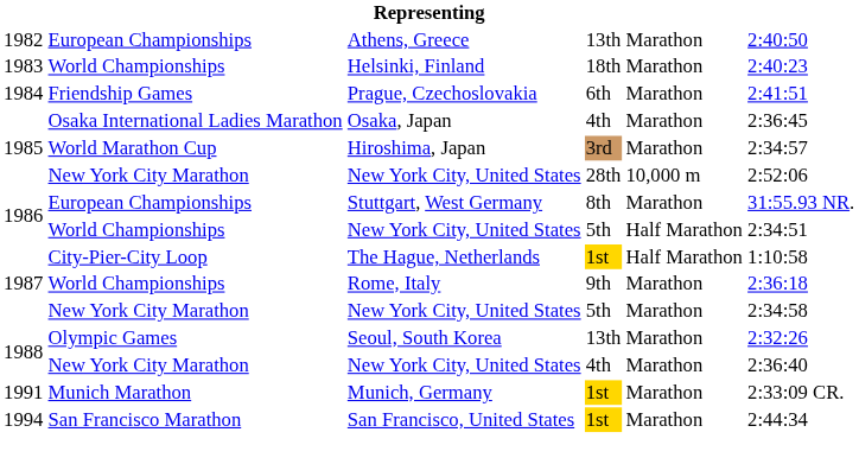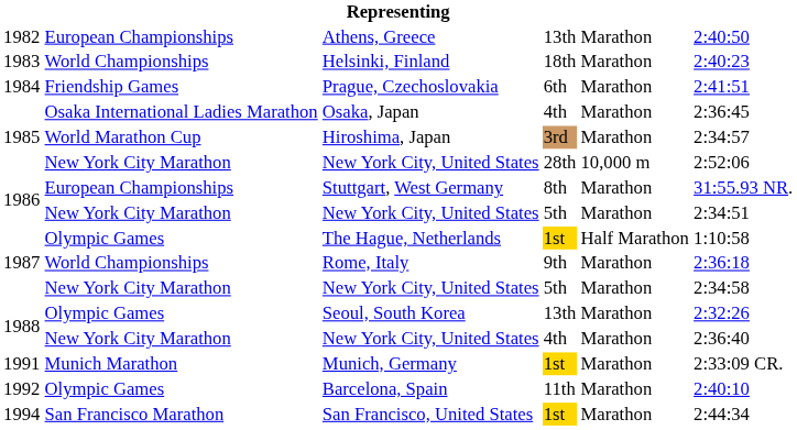 <table>
 <tr>
 <th colspan="6">Representing </th>
 </tr>
 <tr>
 <td>1982</td>
 <td><a href='#'>European Championships</a></td>
 <td><a href='#'>Athens, Greece</a></td>
 <td>13th</td>
 <td>Marathon</td>
 <td><a href='#'>2:40:50</a></td>
 </tr>
 <tr>
 <td>1983</td>
 <td><a href='#'>World Championships</a></td>
 <td><a href='#'>Helsinki, Finland</a></td>
 <td>18th</td>
 <td>Marathon</td>
 <td><a href='#'>2:40:23</a></td>
 </tr>
 <tr>
 <td>1984</td>
 <td><a href='#'>Friendship Games</a></td>
 <td><a href='#'>Prague, Czechoslovakia</a></td>
 <td>6th</td>
 <td>Marathon</td>
 <td><a href='#'>2:41:51</a></td>
 </tr>
 <tr>
 <td rowspan=3>1985</td>
 <td><a href='#'>Osaka International Ladies Marathon</a></td>
 <td><a href='#'>Osaka</a>, Japan</td>
 <td>4th</td>
 <td>Marathon</td>
 <td>2:36:45</td>
 </tr>
 <tr>
 <td><a href='#'>World Marathon Cup</a></td>
 <td><a href='#'>Hiroshima</a>, Japan</td>
 <td bgcolor=cc9966>3rd</td>
 <td>Marathon</td>
 <td>2:34:57</td>
 </tr>
 <tr>
 <td><a href='#'>New York City Marathon</a></td>
 <td><a href='#'>New York City, United States</a></td>
 <td>28th</td>
 <td>10,000 m</td>
 <td>2:52:06</td>
 </tr>
 <tr>
 <td rowspan=2>1986</td>
 <td><a href='#'>European Championships</a></td>
 <td><a href='#'>Stuttgart</a>, <a href='#'>West Germany</a></td>
 <td>8th</td>
 <td>Marathon</td>
 <td><a href='#'>31:55.93 NR</a>.</td>
 </tr>
 <tr>
-<td><a href='#'>World Championships</a></td>
+<td><a href='#'>New York City Marathon</a></td>
 <td><a href='#'>New York City, United States</a></td>
 <td>5th</td>
-<td>Half Marathon</td>
+<td>Marathon</td>
 <td>2:34:51</td>
 </tr>
 <tr>
 <td rowspan=3>1987</td>
-<td><a href='#'>City-Pier-City Loop</a></td>
+<td><a href='#'>Olympic Games</a></td>
 <td><a href='#'>The Hague, Netherlands</a></td>
 <td bgcolor="gold">1st</td>
 <td>Half Marathon</td>
 <td>1:10:58</td>
 </tr>
 <tr>
 <td><a href='#'>World Championships</a></td>
 <td><a href='#'>Rome, Italy</a></td>
 <td>9th</td>
 <td>Marathon</td>
 <td><a href='#'>2:36:18</a></td>
 </tr>
 <tr>
 <td><a href='#'>New York City Marathon</a></td>
 <td><a href='#'>New York City, United States</a></td>
 <td>5th</td>
 <td>Marathon</td>
 <td>2:34:58</td>
 </tr>
 <tr>
 <td rowspan=2>1988</td>
 <td><a href='#'>Olympic Games</a></td>
 <td><a href='#'>Seoul, South Korea</a></td>
 <td>13th</td>
 <td>Marathon</td>
 <td><a href='#'>2:32:26</a></td>
 </tr>
 <tr>
 <td><a href='#'>New York City Marathon</a></td>
 <td><a href='#'>New York City, United States</a></td>
 <td>4th</td>
 <td>Marathon</td>
 <td>2:36:40</td>
 </tr>
 <tr>
 <td>1991</td>
 <td><a href='#'>Munich Marathon</a></td>
 <td><a href='#'>Munich, Germany</a></td>
 <td bgcolor=gold>1st</td>
 <td>Marathon</td>
 <td>2:33:09  CR.</td>
 </tr>
 <tr>
+<td>1992</td>
+<td><a href='#'>Olympic Games</a></td>
+<td><a href='#'>Barcelona, Spain</a></td>
+<td>11th</td>
+<td>Marathon</td>
+<td><a href='#'>2:40:10</a></td>
+</tr>
+<tr>
 <td>1994</td>
 <td><a href='#'>San Francisco Marathon</a></td>
 <td><a href='#'>San Francisco, United States</a></td>
 <td bgcolor=gold>1st</td>
 <td>Marathon</td>
 <td>2:44:34</td>
 </tr>
 </table>
